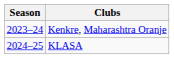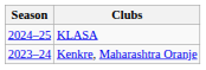 <table class="wikitable" style="text-align:left;">
 <tr>
 <th>Season</th>
 <th>Clubs</th>
 </tr>
 <tr>
+<td><a href='#'>2024–25</a></td>
+<td><a href='#'>KLASA</a></td>
+</tr>
+<tr>
 <td><a href='#'>2023–24</a></td>
 <td><a href='#'>Kenkre</a>, <a href='#'>Maharashtra Oranje</a></td>
 </tr>
-<tr>
-<td><a href='#'>2024–25</a></td>
-<td><a href='#'>KLASA</a></td>
-</tr>
 </table>
